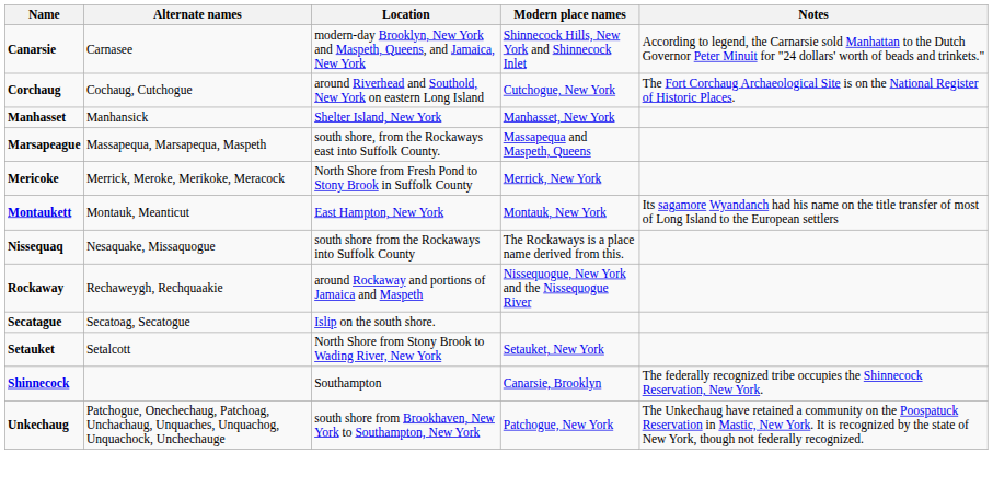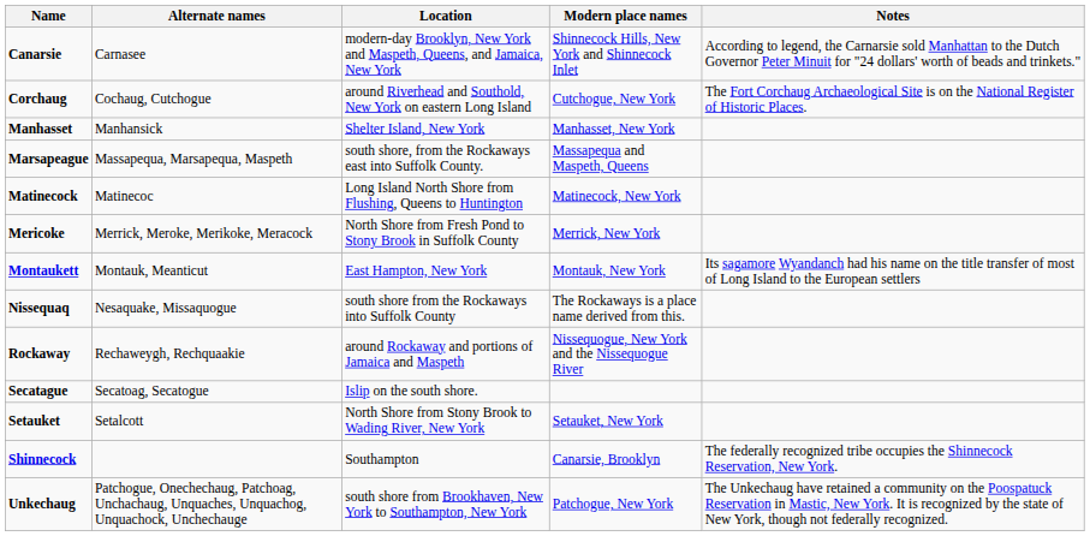 <table class="wikitable">
 <tr>
 <th>Name</th>
 <th>Alternate names</th>
 <th>Location</th>
 <th>Modern place names</th>
 <th>Notes</th>
 </tr>
 <tr>
 <td><strong>Canarsie</strong></td>
 <td>Carnasee</td>
 <td>modern-day <a href='#'>Brooklyn, New York</a> and <a href='#'>Maspeth, Queens</a>, and <a href='#'>Jamaica, New York</a></td>
 <td><a href='#'>Shinnecock Hills, New York</a> and <a href='#'>Shinnecock Inlet</a></td>
 <td>According to legend, the Carnarsie sold <a href='#'>Manhattan</a> to the Dutch Governor <a href='#'>Peter Minuit</a> for "24 dollars' worth of beads and trinkets."</td>
 </tr>
 <tr>
 <td><strong>Corchaug</strong></td>
 <td>Cochaug, Cutchogue</td>
 <td>around <a href='#'>Riverhead</a> and <a href='#'>Southold, New York</a> on eastern Long Island</td>
 <td><a href='#'>Cutchogue, New York</a></td>
 <td>The <a href='#'>Fort Corchaug Archaeological Site</a> is on the <a href='#'>National Register of Historic Places</a>.</td>
 </tr>
 <tr>
 <td><strong>Manhasset</strong></td>
 <td>Manhansick</td>
 <td><a href='#'>Shelter Island, New York</a></td>
 <td><a href='#'>Manhasset, New York</a></td>
 <td></td>
 </tr>
 <tr>
 <td><strong>Marsapeague</strong></td>
 <td>Massapequa, Marsapequa, Maspeth</td>
 <td>south shore, from the Rockaways east into Suffolk County.</td>
 <td><a href='#'>Massapequa</a> and <a href='#'>Maspeth, Queens</a></td>
+<td></td>
+</tr>
+<tr>
+<td><strong>Matinecock</strong></td>
+<td>Matinecoc</td>
+<td>Long Island North Shore from <a href='#'>Flushing</a>, Queens to <a href='#'>Huntington</a></td>
+<td><a href='#'>Matinecock, New York</a></td>
 <td></td>
 </tr>
 <tr>
 <td><strong>Mericoke</strong></td>
 <td>Merrick, Meroke, Merikoke, Meracock</td>
 <td>North Shore from Fresh Pond to <a href='#'>Stony Brook</a> in Suffolk County</td>
 <td><a href='#'>Merrick, New York</a></td>
 <td></td>
 </tr>
 <tr>
 <td><strong><a href='#'>Montaukett</a></strong></td>
 <td>Montauk, Meanticut</td>
 <td><a href='#'>East Hampton, New York</a></td>
 <td><a href='#'>Montauk, New York</a></td>
 <td>Its <a href='#'>sagamore</a> <a href='#'>Wyandanch</a> had his name on the title transfer of most of Long Island to the European settlers</td>
 </tr>
 <tr>
 <td><strong>Nissequaq</strong></td>
 <td>Nesaquake, Missaquogue</td>
 <td>south shore from the Rockaways into Suffolk County</td>
 <td>The Rockaways is a place name derived from this.</td>
 <td></td>
 </tr>
 <tr>
 <td><strong>Rockaway</strong></td>
 <td>Rechaweygh, Rechquaakie</td>
 <td>around <a href='#'>Rockaway</a> and portions of <a href='#'>Jamaica</a> and <a href='#'>Maspeth</a></td>
 <td><a href='#'>Nissequogue, New York</a> and the <a href='#'>Nissequogue River</a></td>
 <td></td>
 </tr>
 <tr>
 <td><strong>Secatague</strong></td>
 <td>Secatoag, Secatogue</td>
 <td><a href='#'>Islip</a> on the south shore.</td>
 <td></td>
 <td></td>
 </tr>
 <tr>
 <td><strong>Setauket</strong></td>
 <td>Setalcott</td>
 <td>North Shore from Stony Brook to <a href='#'>Wading River, New York</a></td>
 <td><a href='#'>Setauket, New York</a></td>
 <td></td>
 </tr>
 <tr>
 <td><strong><a href='#'>Shinnecock</a></strong></td>
 <td></td>
 <td>Southampton</td>
 <td><a href='#'>Canarsie, Brooklyn</a></td>
 <td>The federally recognized tribe occupies the <a href='#'>Shinnecock Reservation, New York</a>.</td>
 </tr>
 <tr>
 <td><strong>Unkechaug</strong></td>
 <td>Patchogue, Onechechaug, Patchoag, Unchachaug, Unquaches, Unquachog, Unquachock, Unchechauge</td>
 <td>south shore from <a href='#'>Brookhaven, New York</a> to <a href='#'>Southampton, New York</a></td>
 <td><a href='#'>Patchogue, New York</a></td>
 <td>The Unkechaug have retained a community on the <a href='#'>Poospatuck Reservation</a> in <a href='#'>Mastic, New York</a>. It is recognized by the state of New York, though not federally recognized.</td>
 </tr>
 </table>
